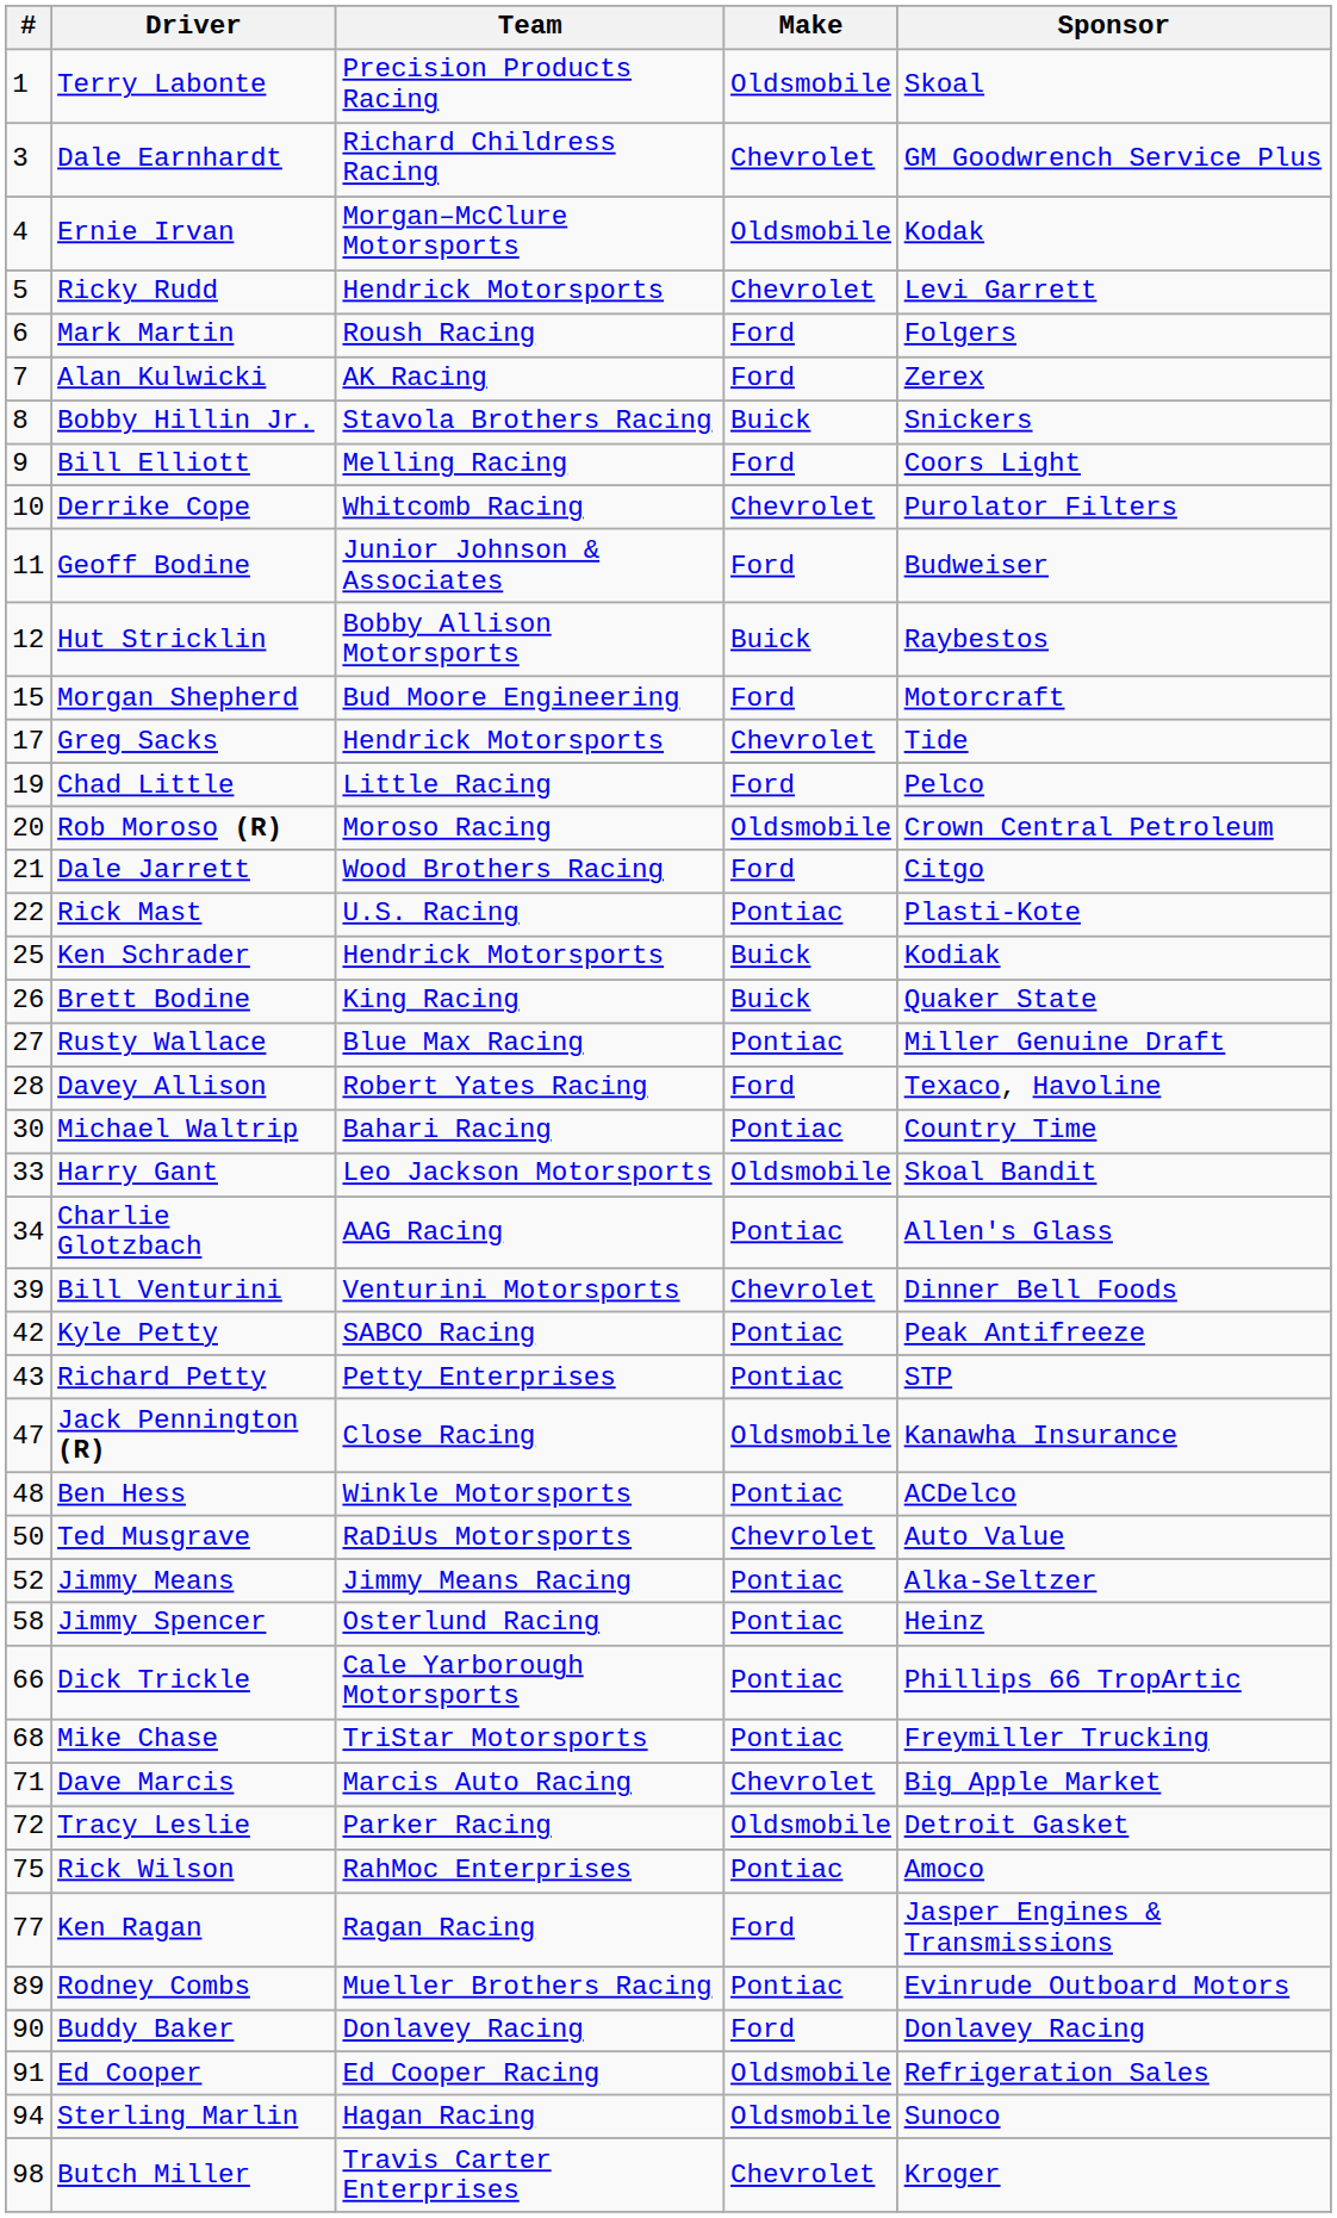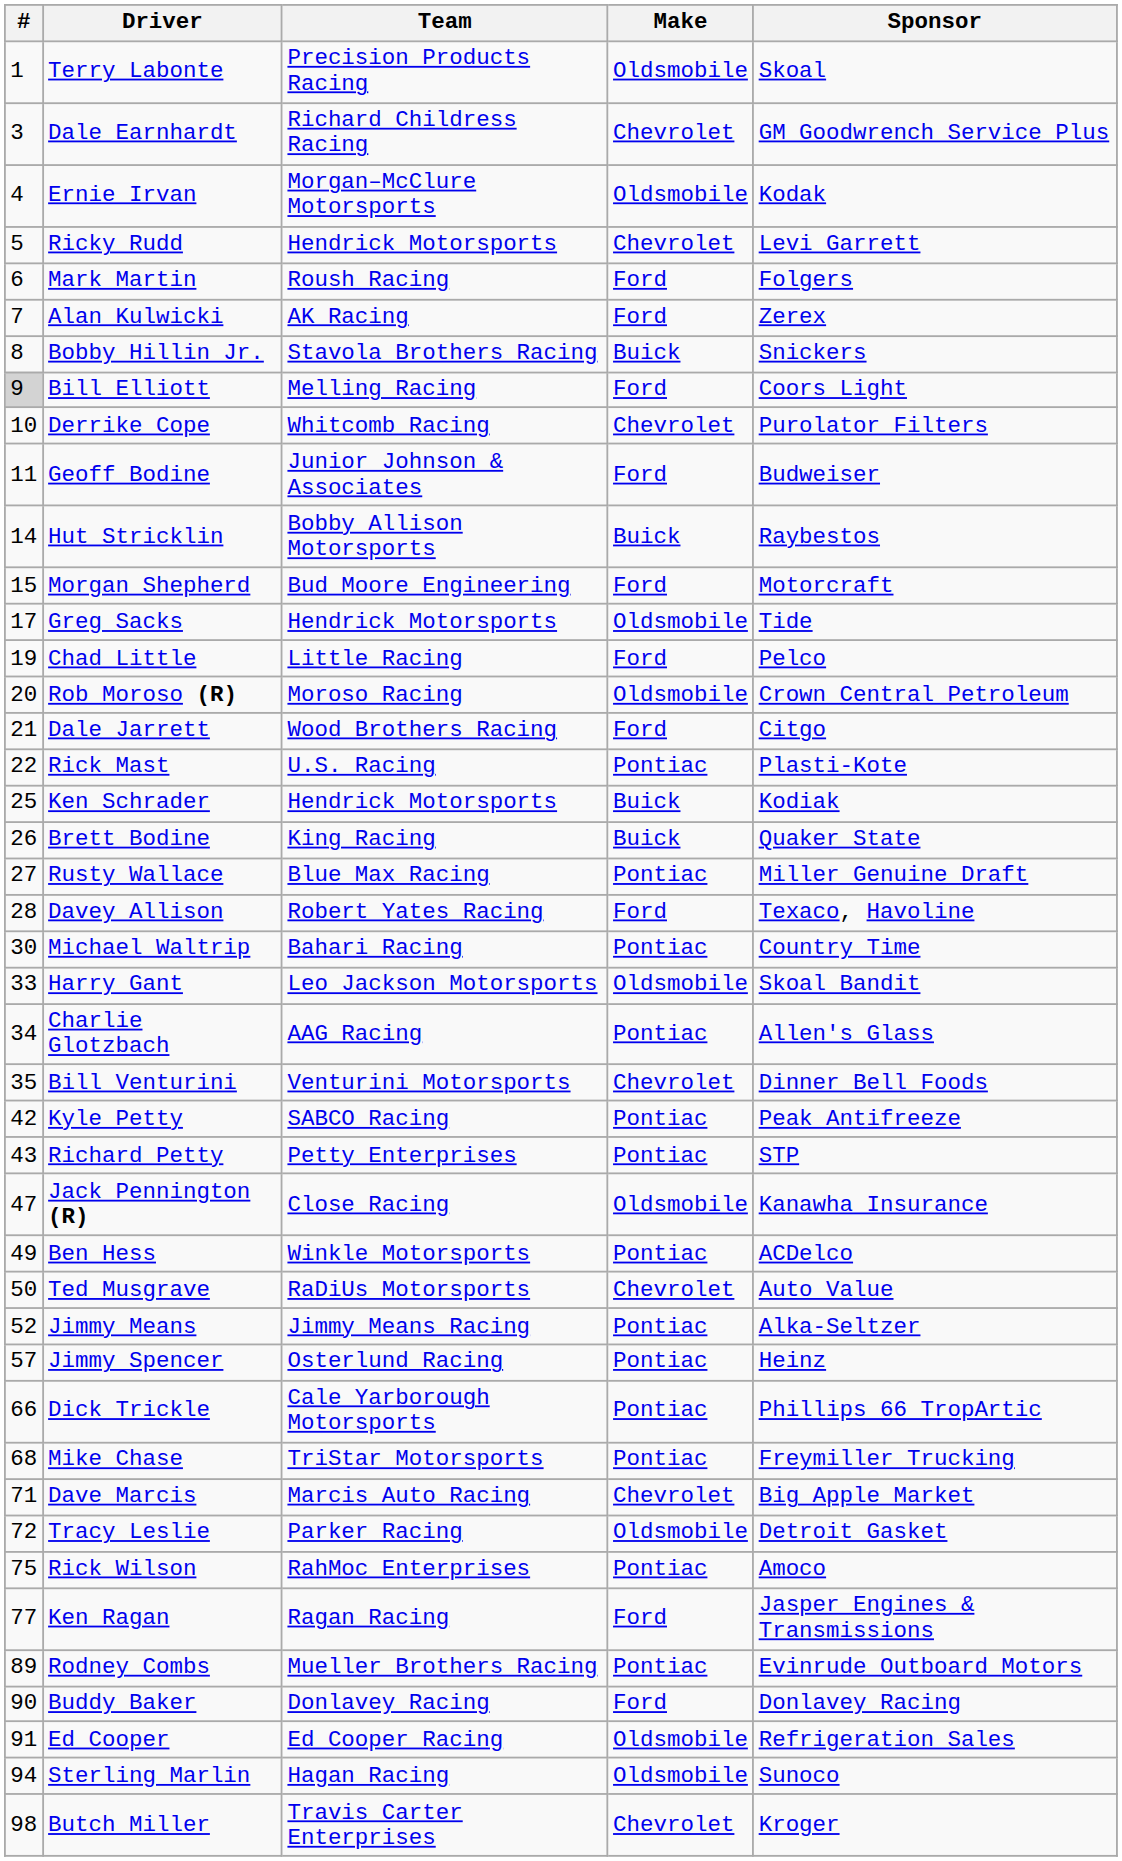 <table class="wikitable" style="font-size:95%">
 <tr>
 <th>#</th>
 <th>Driver</th>
 <th>Team</th>
 <th>Make</th>
 <th>Sponsor</th>
 </tr>
 <tr>
 <td>1</td>
 <td><a href='#'>Terry Labonte</a></td>
 <td><a href='#'>Precision Products Racing</a></td>
 <td><a href='#'>Oldsmobile</a></td>
 <td><a href='#'>Skoal</a></td>
 </tr>
 <tr>
 <td>3</td>
 <td><a href='#'>Dale Earnhardt</a></td>
 <td><a href='#'>Richard Childress Racing</a></td>
 <td><a href='#'>Chevrolet</a></td>
 <td><a href='#'>GM Goodwrench Service Plus</a></td>
 </tr>
 <tr>
 <td>4</td>
 <td><a href='#'>Ernie Irvan</a></td>
 <td><a href='#'>Morgan–McClure Motorsports</a></td>
 <td><a href='#'>Oldsmobile</a></td>
 <td><a href='#'>Kodak</a></td>
 </tr>
 <tr>
 <td>5</td>
 <td><a href='#'>Ricky Rudd</a></td>
 <td><a href='#'>Hendrick Motorsports</a></td>
 <td><a href='#'>Chevrolet</a></td>
 <td><a href='#'>Levi Garrett</a></td>
 </tr>
 <tr>
 <td>6</td>
 <td><a href='#'>Mark Martin</a></td>
 <td><a href='#'>Roush Racing</a></td>
 <td><a href='#'>Ford</a></td>
 <td><a href='#'>Folgers</a></td>
 </tr>
 <tr>
 <td>7</td>
 <td><a href='#'>Alan Kulwicki</a></td>
 <td><a href='#'>AK Racing</a></td>
 <td><a href='#'>Ford</a></td>
 <td><a href='#'>Zerex</a></td>
 </tr>
 <tr>
 <td>8</td>
 <td><a href='#'>Bobby Hillin Jr.</a></td>
 <td><a href='#'>Stavola Brothers Racing</a></td>
 <td><a href='#'>Buick</a></td>
 <td><a href='#'>Snickers</a></td>
 </tr>
 <tr>
-<td>9</td>
+<td style="background: lightgrey;">9</td>
 <td><a href='#'>Bill Elliott</a></td>
 <td><a href='#'>Melling Racing</a></td>
 <td><a href='#'>Ford</a></td>
 <td><a href='#'>Coors Light</a></td>
 </tr>
 <tr>
 <td>10</td>
 <td><a href='#'>Derrike Cope</a></td>
 <td><a href='#'>Whitcomb Racing</a></td>
 <td><a href='#'>Chevrolet</a></td>
 <td><a href='#'>Purolator Filters</a></td>
 </tr>
 <tr>
 <td>11</td>
 <td><a href='#'>Geoff Bodine</a></td>
 <td><a href='#'>Junior Johnson & Associates</a></td>
 <td><a href='#'>Ford</a></td>
 <td><a href='#'>Budweiser</a></td>
 </tr>
 <tr>
-<td>12</td>
+<td>14</td>
 <td><a href='#'>Hut Stricklin</a></td>
 <td><a href='#'>Bobby Allison Motorsports</a></td>
 <td><a href='#'>Buick</a></td>
 <td><a href='#'>Raybestos</a></td>
 </tr>
 <tr>
 <td>15</td>
 <td><a href='#'>Morgan Shepherd</a></td>
 <td><a href='#'>Bud Moore Engineering</a></td>
 <td><a href='#'>Ford</a></td>
 <td><a href='#'>Motorcraft</a></td>
 </tr>
 <tr>
 <td>17</td>
 <td><a href='#'>Greg Sacks</a></td>
 <td><a href='#'>Hendrick Motorsports</a></td>
-<td><a href='#'>Chevrolet</a></td>
+<td><a href='#'>Oldsmobile</a></td>
 <td><a href='#'>Tide</a></td>
 </tr>
 <tr>
 <td>19</td>
 <td><a href='#'>Chad Little</a></td>
 <td><a href='#'>Little Racing</a></td>
 <td><a href='#'>Ford</a></td>
 <td><a href='#'>Pelco</a></td>
 </tr>
 <tr>
 <td>20</td>
 <td><a href='#'>Rob Moroso</a> <strong>(R)</strong></td>
 <td><a href='#'>Moroso Racing</a></td>
 <td><a href='#'>Oldsmobile</a></td>
 <td><a href='#'>Crown Central Petroleum</a></td>
 </tr>
 <tr>
 <td>21</td>
 <td><a href='#'>Dale Jarrett</a></td>
 <td><a href='#'>Wood Brothers Racing</a></td>
 <td><a href='#'>Ford</a></td>
 <td><a href='#'>Citgo</a></td>
 </tr>
 <tr>
 <td>22</td>
 <td><a href='#'>Rick Mast</a></td>
 <td><a href='#'>U.S. Racing</a></td>
 <td><a href='#'>Pontiac</a></td>
 <td><a href='#'>Plasti-Kote</a></td>
 </tr>
 <tr>
 <td>25</td>
 <td><a href='#'>Ken Schrader</a></td>
 <td><a href='#'>Hendrick Motorsports</a></td>
 <td><a href='#'>Buick</a></td>
 <td><a href='#'>Kodiak</a></td>
 </tr>
 <tr>
 <td>26</td>
 <td><a href='#'>Brett Bodine</a></td>
 <td><a href='#'>King Racing</a></td>
 <td><a href='#'>Buick</a></td>
 <td><a href='#'>Quaker State</a></td>
 </tr>
 <tr>
 <td>27</td>
 <td><a href='#'>Rusty Wallace</a></td>
 <td><a href='#'>Blue Max Racing</a></td>
 <td><a href='#'>Pontiac</a></td>
 <td><a href='#'>Miller Genuine Draft</a></td>
 </tr>
 <tr>
 <td>28</td>
 <td><a href='#'>Davey Allison</a></td>
 <td><a href='#'>Robert Yates Racing</a></td>
 <td><a href='#'>Ford</a></td>
 <td><a href='#'>Texaco</a>, <a href='#'>Havoline</a></td>
 </tr>
 <tr>
 <td>30</td>
 <td><a href='#'>Michael Waltrip</a></td>
 <td><a href='#'>Bahari Racing</a></td>
 <td><a href='#'>Pontiac</a></td>
 <td><a href='#'>Country Time</a></td>
 </tr>
 <tr>
 <td>33</td>
 <td><a href='#'>Harry Gant</a></td>
 <td><a href='#'>Leo Jackson Motorsports</a></td>
 <td><a href='#'>Oldsmobile</a></td>
 <td><a href='#'>Skoal Bandit</a></td>
 </tr>
 <tr>
 <td>34</td>
 <td><a href='#'>Charlie Glotzbach</a></td>
 <td><a href='#'>AAG Racing</a></td>
 <td><a href='#'>Pontiac</a></td>
 <td><a href='#'>Allen's Glass</a></td>
 </tr>
 <tr>
-<td>39</td>
+<td>35</td>
 <td><a href='#'>Bill Venturini</a></td>
 <td><a href='#'>Venturini Motorsports</a></td>
 <td><a href='#'>Chevrolet</a></td>
 <td><a href='#'>Dinner Bell Foods</a></td>
 </tr>
 <tr>
 <td>42</td>
 <td><a href='#'>Kyle Petty</a></td>
 <td><a href='#'>SABCO Racing</a></td>
 <td><a href='#'>Pontiac</a></td>
 <td><a href='#'>Peak Antifreeze</a></td>
 </tr>
 <tr>
 <td>43</td>
 <td><a href='#'>Richard Petty</a></td>
 <td><a href='#'>Petty Enterprises</a></td>
 <td><a href='#'>Pontiac</a></td>
 <td><a href='#'>STP</a></td>
 </tr>
 <tr>
 <td>47</td>
 <td><a href='#'>Jack Pennington</a> <strong>(R)</strong></td>
 <td><a href='#'>Close Racing</a></td>
 <td><a href='#'>Oldsmobile</a></td>
 <td><a href='#'>Kanawha Insurance</a></td>
 </tr>
 <tr>
-<td>48</td>
+<td>49</td>
 <td><a href='#'>Ben Hess</a></td>
 <td><a href='#'>Winkle Motorsports</a></td>
 <td><a href='#'>Pontiac</a></td>
 <td><a href='#'>ACDelco</a></td>
 </tr>
 <tr>
 <td>50</td>
 <td><a href='#'>Ted Musgrave</a></td>
 <td><a href='#'>RaDiUs Motorsports</a></td>
 <td><a href='#'>Chevrolet</a></td>
 <td><a href='#'>Auto Value</a></td>
 </tr>
 <tr>
 <td>52</td>
 <td><a href='#'>Jimmy Means</a></td>
 <td><a href='#'>Jimmy Means Racing</a></td>
 <td><a href='#'>Pontiac</a></td>
 <td><a href='#'>Alka-Seltzer</a></td>
 </tr>
 <tr>
-<td>58</td>
+<td>57</td>
 <td><a href='#'>Jimmy Spencer</a></td>
 <td><a href='#'>Osterlund Racing</a></td>
 <td><a href='#'>Pontiac</a></td>
 <td><a href='#'>Heinz</a></td>
 </tr>
 <tr>
 <td>66</td>
 <td><a href='#'>Dick Trickle</a></td>
 <td><a href='#'>Cale Yarborough Motorsports</a></td>
 <td><a href='#'>Pontiac</a></td>
 <td><a href='#'>Phillips 66 TropArtic</a></td>
 </tr>
 <tr>
 <td>68</td>
 <td><a href='#'>Mike Chase</a></td>
 <td><a href='#'>TriStar Motorsports</a></td>
 <td><a href='#'>Pontiac</a></td>
 <td><a href='#'>Freymiller Trucking</a></td>
 </tr>
 <tr>
 <td>71</td>
 <td><a href='#'>Dave Marcis</a></td>
 <td><a href='#'>Marcis Auto Racing</a></td>
 <td><a href='#'>Chevrolet</a></td>
 <td><a href='#'>Big Apple Market</a></td>
 </tr>
 <tr>
 <td>72</td>
 <td><a href='#'>Tracy Leslie</a></td>
 <td><a href='#'>Parker Racing</a></td>
 <td><a href='#'>Oldsmobile</a></td>
 <td><a href='#'>Detroit Gasket</a></td>
 </tr>
 <tr>
 <td>75</td>
 <td><a href='#'>Rick Wilson</a></td>
 <td><a href='#'>RahMoc Enterprises</a></td>
 <td><a href='#'>Pontiac</a></td>
 <td><a href='#'>Amoco</a></td>
 </tr>
 <tr>
 <td>77</td>
 <td><a href='#'>Ken Ragan</a></td>
 <td><a href='#'>Ragan Racing</a></td>
 <td><a href='#'>Ford</a></td>
 <td><a href='#'>Jasper Engines & Transmissions</a></td>
 </tr>
 <tr>
 <td>89</td>
 <td><a href='#'>Rodney Combs</a></td>
 <td><a href='#'>Mueller Brothers Racing</a></td>
 <td><a href='#'>Pontiac</a></td>
 <td><a href='#'>Evinrude Outboard Motors</a></td>
 </tr>
 <tr>
 <td>90</td>
 <td><a href='#'>Buddy Baker</a></td>
 <td><a href='#'>Donlavey Racing</a></td>
 <td><a href='#'>Ford</a></td>
 <td><a href='#'>Donlavey Racing</a></td>
 </tr>
 <tr>
 <td>91</td>
 <td><a href='#'>Ed Cooper</a></td>
 <td><a href='#'>Ed Cooper Racing</a></td>
 <td><a href='#'>Oldsmobile</a></td>
 <td><a href='#'>Refrigeration Sales</a></td>
 </tr>
 <tr>
 <td>94</td>
 <td><a href='#'>Sterling Marlin</a></td>
 <td><a href='#'>Hagan Racing</a></td>
 <td><a href='#'>Oldsmobile</a></td>
 <td><a href='#'>Sunoco</a></td>
 </tr>
 <tr>
 <td>98</td>
 <td><a href='#'>Butch Miller</a></td>
 <td><a href='#'>Travis Carter Enterprises</a></td>
 <td><a href='#'>Chevrolet</a></td>
 <td><a href='#'>Kroger</a></td>
 </tr>
 </table>
